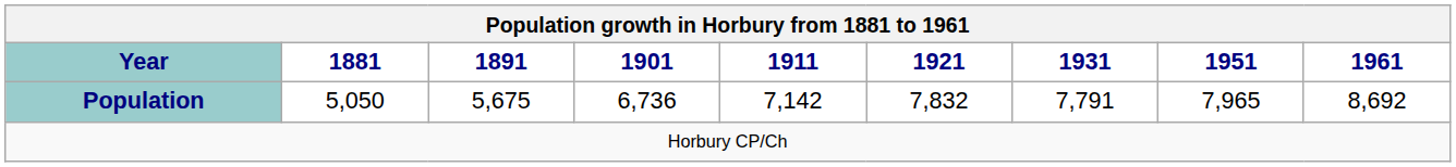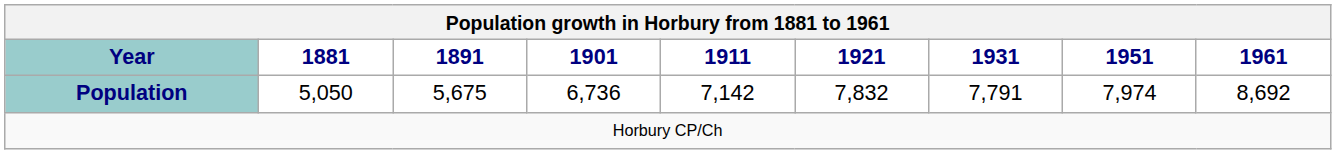 <table class="wikitable" style="font-size:90%;width:70%;border:0px;text-align:center;line-height:120%;">
 <tr>
 <th colspan="12" style="text-align:center;font-size:90%;">Population growth in Horbury from 1881 to 1961</th>
 </tr>
 <tr>
 <th style="background: #99CCCC; color: #000080" height="17">Year</th>
 <th style="background: #FFFFFF; color:#000080;">1881</th>
 <th style="background: #FFFFFF; color:#000080;">1891</th>
 <th style="background: #FFFFFF; color:#000080;">1901</th>
 <th style="background: #FFFFFF; color:#000080;">1911</th>
 <th style="background: #FFFFFF; color:#000080;">1921</th>
 <th style="background: #FFFFFF; color:#000080;">1931</th>
 <th style="background: #FFFFFF; color:#000080;">1951</th>
 <th style="background: #FFFFFF; color:#000080;">1961</th>
 </tr>
 <tr Align="center">
 <th style="background: #99CCCC; color: #000080" height="17">Population</th>
 <td style="background: #FFFFFF; color: black;">5,050</td>
 <td style="background: #FFFFFF; color: black;">5,675</td>
 <td style="background: #FFFFFF; color: black;">6,736</td>
 <td style="background: #FFFFFF; color: black;">7,142</td>
 <td style="background: #FFFFFF; color: black;">7,832</td>
 <td style="background: #FFFFFF; color: black;">7,791</td>
-<td style="background: #FFFFFF; color: black;">7,965</td>
+<td style="background: #FFFFFF; color: black;">7,974</td>
 <td style="background: #FFFFFF; color: black;">8,692</td>
 </tr>
 <tr>
 <td colspan="12" style="text-align:center;font-size:90%;"><small>Horbury CP/Ch</small></td>
 </tr>
 </table>
